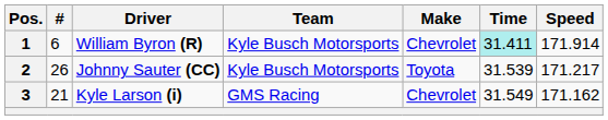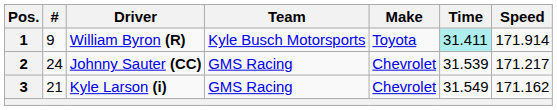 <table class="wikitable" style="font-size:95%">
 <tr>
 <th>Pos.</th>
 <th>#</th>
 <th>Driver</th>
 <th>Team</th>
 <th>Make</th>
 <th>Time</th>
 <th>Speed</th>
 </tr>
 <tr>
 <th>1</th>
-<td>6</td>
+<td>9</td>
 <td><a href='#'>William Byron</a> <strong>(R)</strong></td>
 <td><a href='#'>Kyle Busch Motorsports</a></td>
-<td><a href='#'>Chevrolet</a></td>
+<td><a href='#'>Toyota</a></td>
 <td style="background: paleturquoise;">31.411</td>
 <td>171.914</td>
 </tr>
 <tr>
 <th>2</th>
-<td>26</td>
+<td>24</td>
 <td><a href='#'>Johnny Sauter</a> <strong>(CC)</strong></td>
-<td><a href='#'>Kyle Busch Motorsports</a></td>
-<td><a href='#'>Toyota</a></td>
+<td><a href='#'>GMS Racing</a></td>
+<td><a href='#'>Chevrolet</a></td>
 <td>31.539</td>
 <td>171.217</td>
 </tr>
 <tr>
 <th>3</th>
 <td>21</td>
 <td><a href='#'>Kyle Larson</a> <strong>(i)</strong></td>
 <td><a href='#'>GMS Racing</a></td>
 <td><a href='#'>Chevrolet</a></td>
 <td>31.549</td>
 <td>171.162</td>
 </tr>
 <tr>
 <th colspan="7"></th>
 </tr>
 </table>
